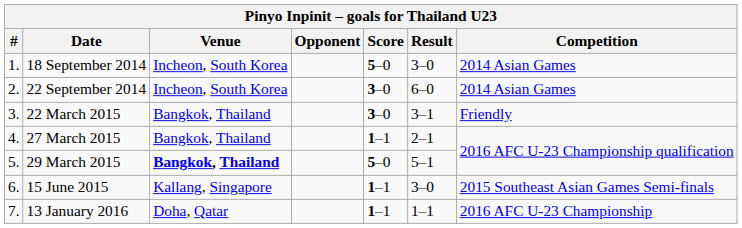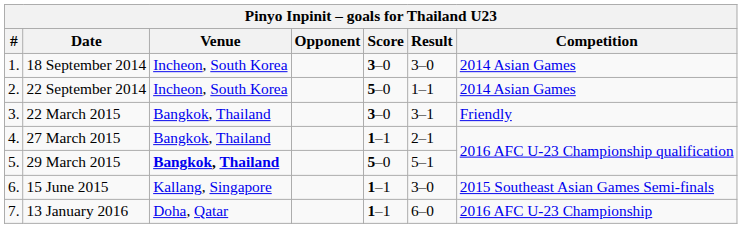 <table class="wikitable collapsible collapsed">
 <tr>
 <th colspan="8"><strong>Pinyo Inpinit – goals for Thailand U23</strong></th>
 </tr>
 <tr>
 <th>#</th>
 <th>Date</th>
 <th>Venue</th>
 <th>Opponent</th>
 <th>Score</th>
 <th>Result</th>
 <th>Competition</th>
 </tr>
 <tr>
 <td>1.</td>
 <td>18 September 2014</td>
 <td><a href='#'>Incheon</a>, <a href='#'>South Korea</a></td>
 <td></td>
-<td><strong>5</strong>–0</td>
+<td><strong>3</strong>–0</td>
 <td>3–0</td>
 <td><a href='#'>2014 Asian Games</a></td>
 </tr>
 <tr>
 <td>2.</td>
 <td>22 September 2014</td>
 <td><a href='#'>Incheon</a>, <a href='#'>South Korea</a></td>
 <td></td>
-<td><strong>3</strong>–0</td>
-<td>6–0</td>
+<td><strong>5</strong>–0</td>
+<td>1–1</td>
 <td><a href='#'>2014 Asian Games</a></td>
 </tr>
 <tr>
 <td>3.</td>
 <td>22 March  2015</td>
 <td><a href='#'>Bangkok</a>, <a href='#'>Thailand</a></td>
 <td></td>
 <td><strong>3</strong>–0</td>
 <td>3–1</td>
 <td><a href='#'>Friendly</a></td>
 </tr>
 <tr>
 <td>4.</td>
 <td>27 March 2015</td>
 <td><a href='#'>Bangkok</a>, <a href='#'>Thailand</a></td>
 <td></td>
 <td><strong>1</strong>–1</td>
 <td>2–1</td>
 <td rowspan="2"><a href='#'>2016 AFC U-23 Championship qualification</a></td>
 </tr>
 <tr>
 <td>5.</td>
 <td>29 March 2015</td>
 <td><strong><a href='#'>Bangkok</a>, <a href='#'>Thailand</a></strong></td>
 <td></td>
 <td><strong>5</strong>–0</td>
 <td>5–1</td>
 </tr>
 <tr>
 <td>6.</td>
 <td>15 June 2015</td>
 <td><a href='#'>Kallang</a>, <a href='#'>Singapore</a></td>
 <td></td>
 <td><strong>1</strong>–1</td>
 <td>3–0</td>
 <td><a href='#'>2015 Southeast Asian Games Semi-finals</a></td>
 </tr>
 <tr>
 <td>7.</td>
 <td>13 January 2016</td>
 <td><a href='#'>Doha</a>, <a href='#'>Qatar</a></td>
 <td></td>
 <td><strong>1</strong>–1</td>
-<td>1–1</td>
+<td>6–0</td>
 <td><a href='#'>2016 AFC U-23 Championship</a></td>
 </tr>
 </table>
